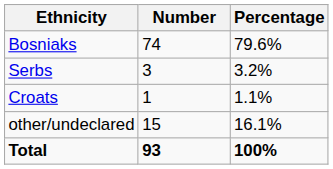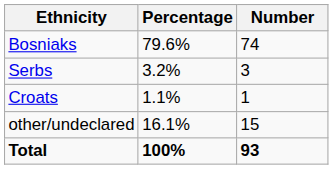 <table class="wikitable">
 <tr>
 <th width="100px">Ethnicity</th>
+<th width="80px">Percentage</th>
 <th width="80px">Number</th>
-<th width="80px">Percentage</th>
 </tr>
 <tr>
 <td><a href='#'>Bosniaks</a></td>
+<td>79.6%</td>
 <td>74</td>
-<td>79.6%</td>
 </tr>
 <tr>
 <td><a href='#'>Serbs</a></td>
+<td>3.2%</td>
 <td>3</td>
-<td>3.2%</td>
 </tr>
 <tr>
 <td><a href='#'>Croats</a></td>
+<td>1.1%</td>
 <td>1</td>
-<td>1.1%</td>
 </tr>
 <tr>
 <td>other/undeclared</td>
+<td>16.1%</td>
 <td>15</td>
-<td>16.1%</td>
 </tr>
 <tr>
 <td><strong>Total</strong></td>
+<td><strong>100%</strong></td>
 <td><strong>93</strong></td>
-<td><strong>100%</strong></td>
 </tr>
 </table>
